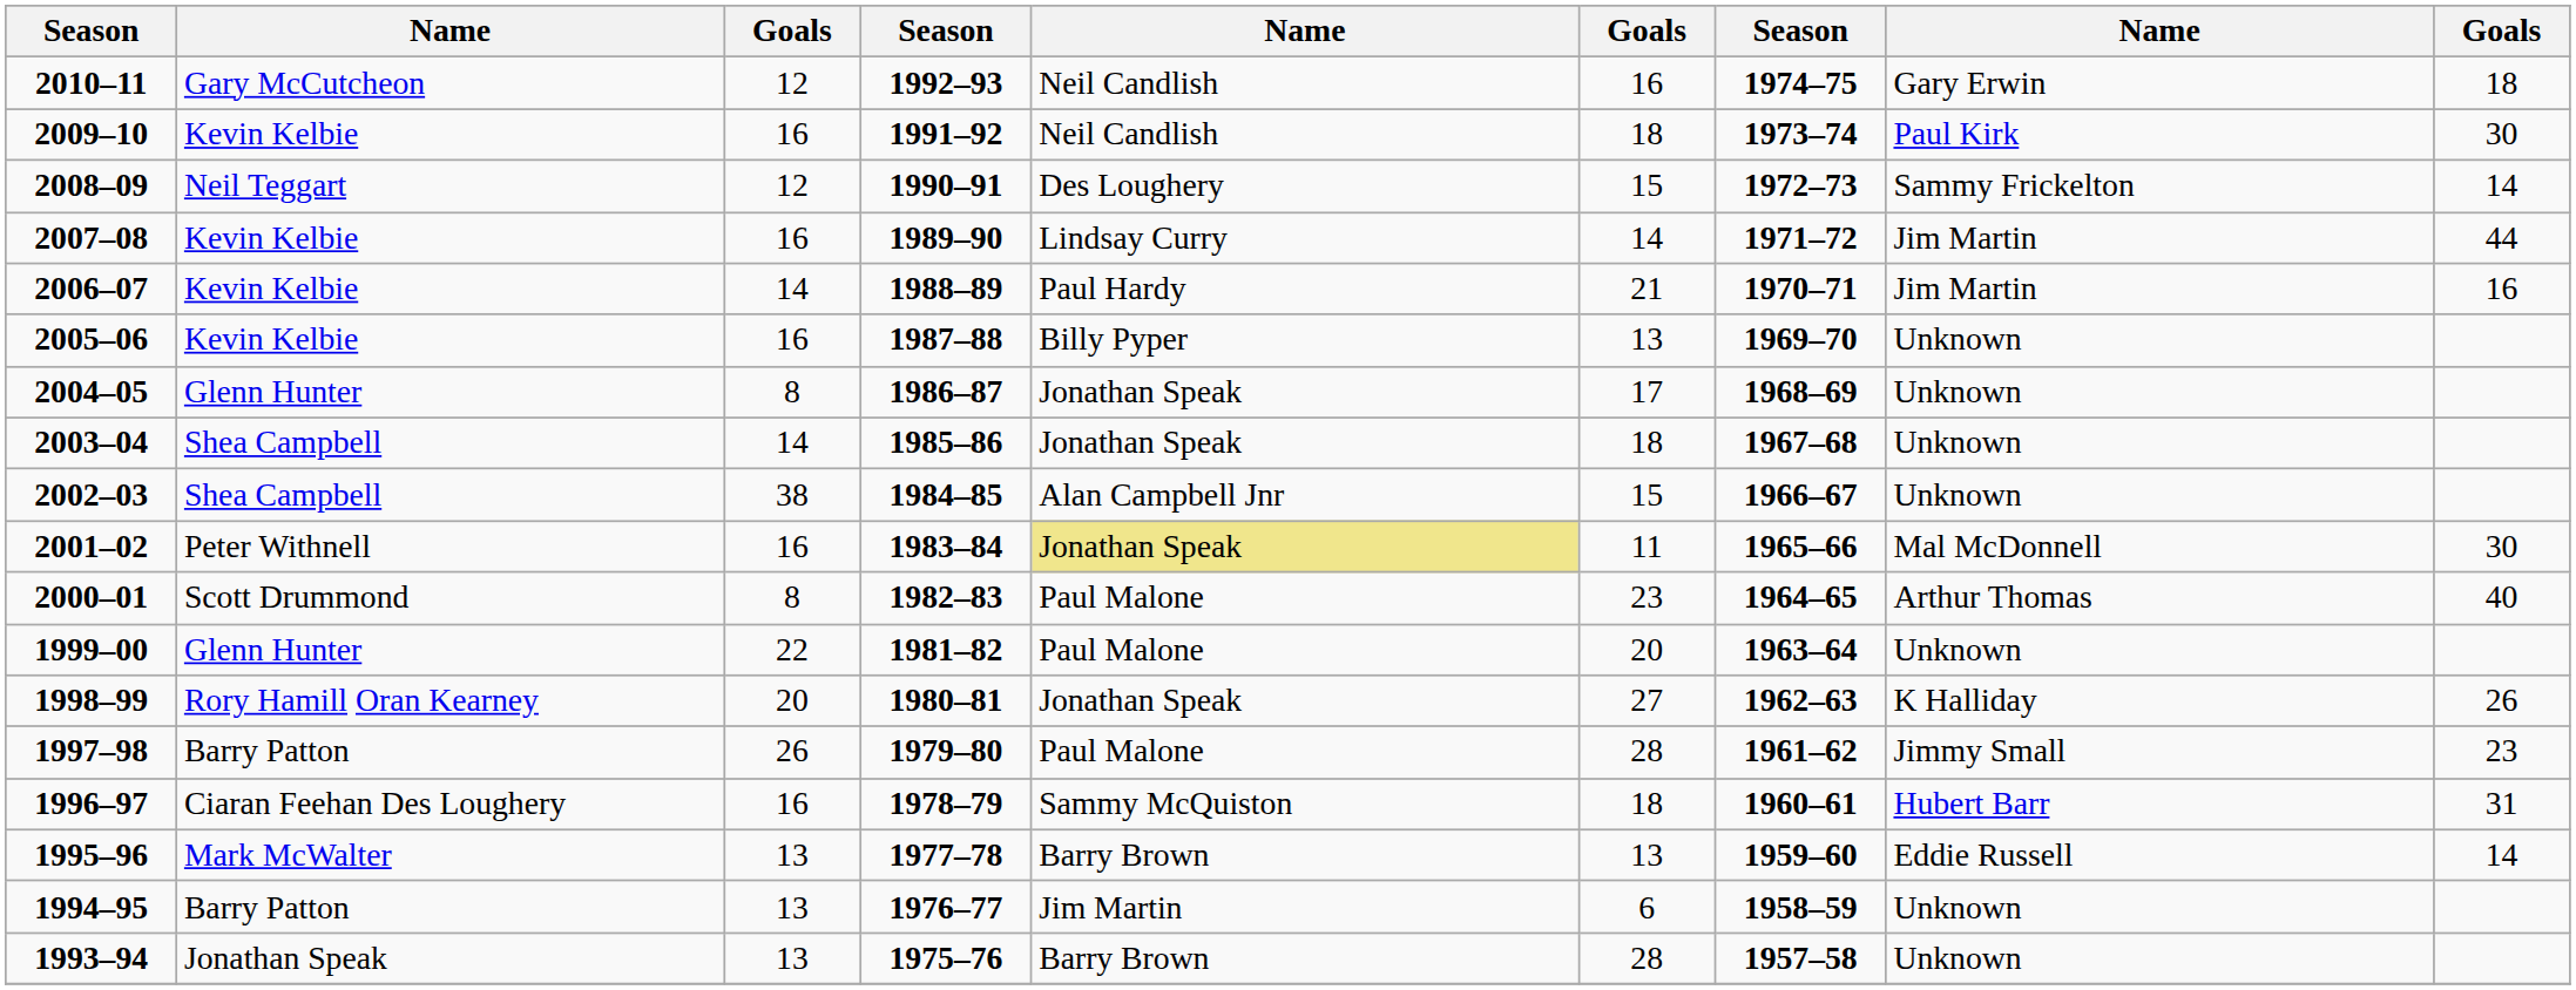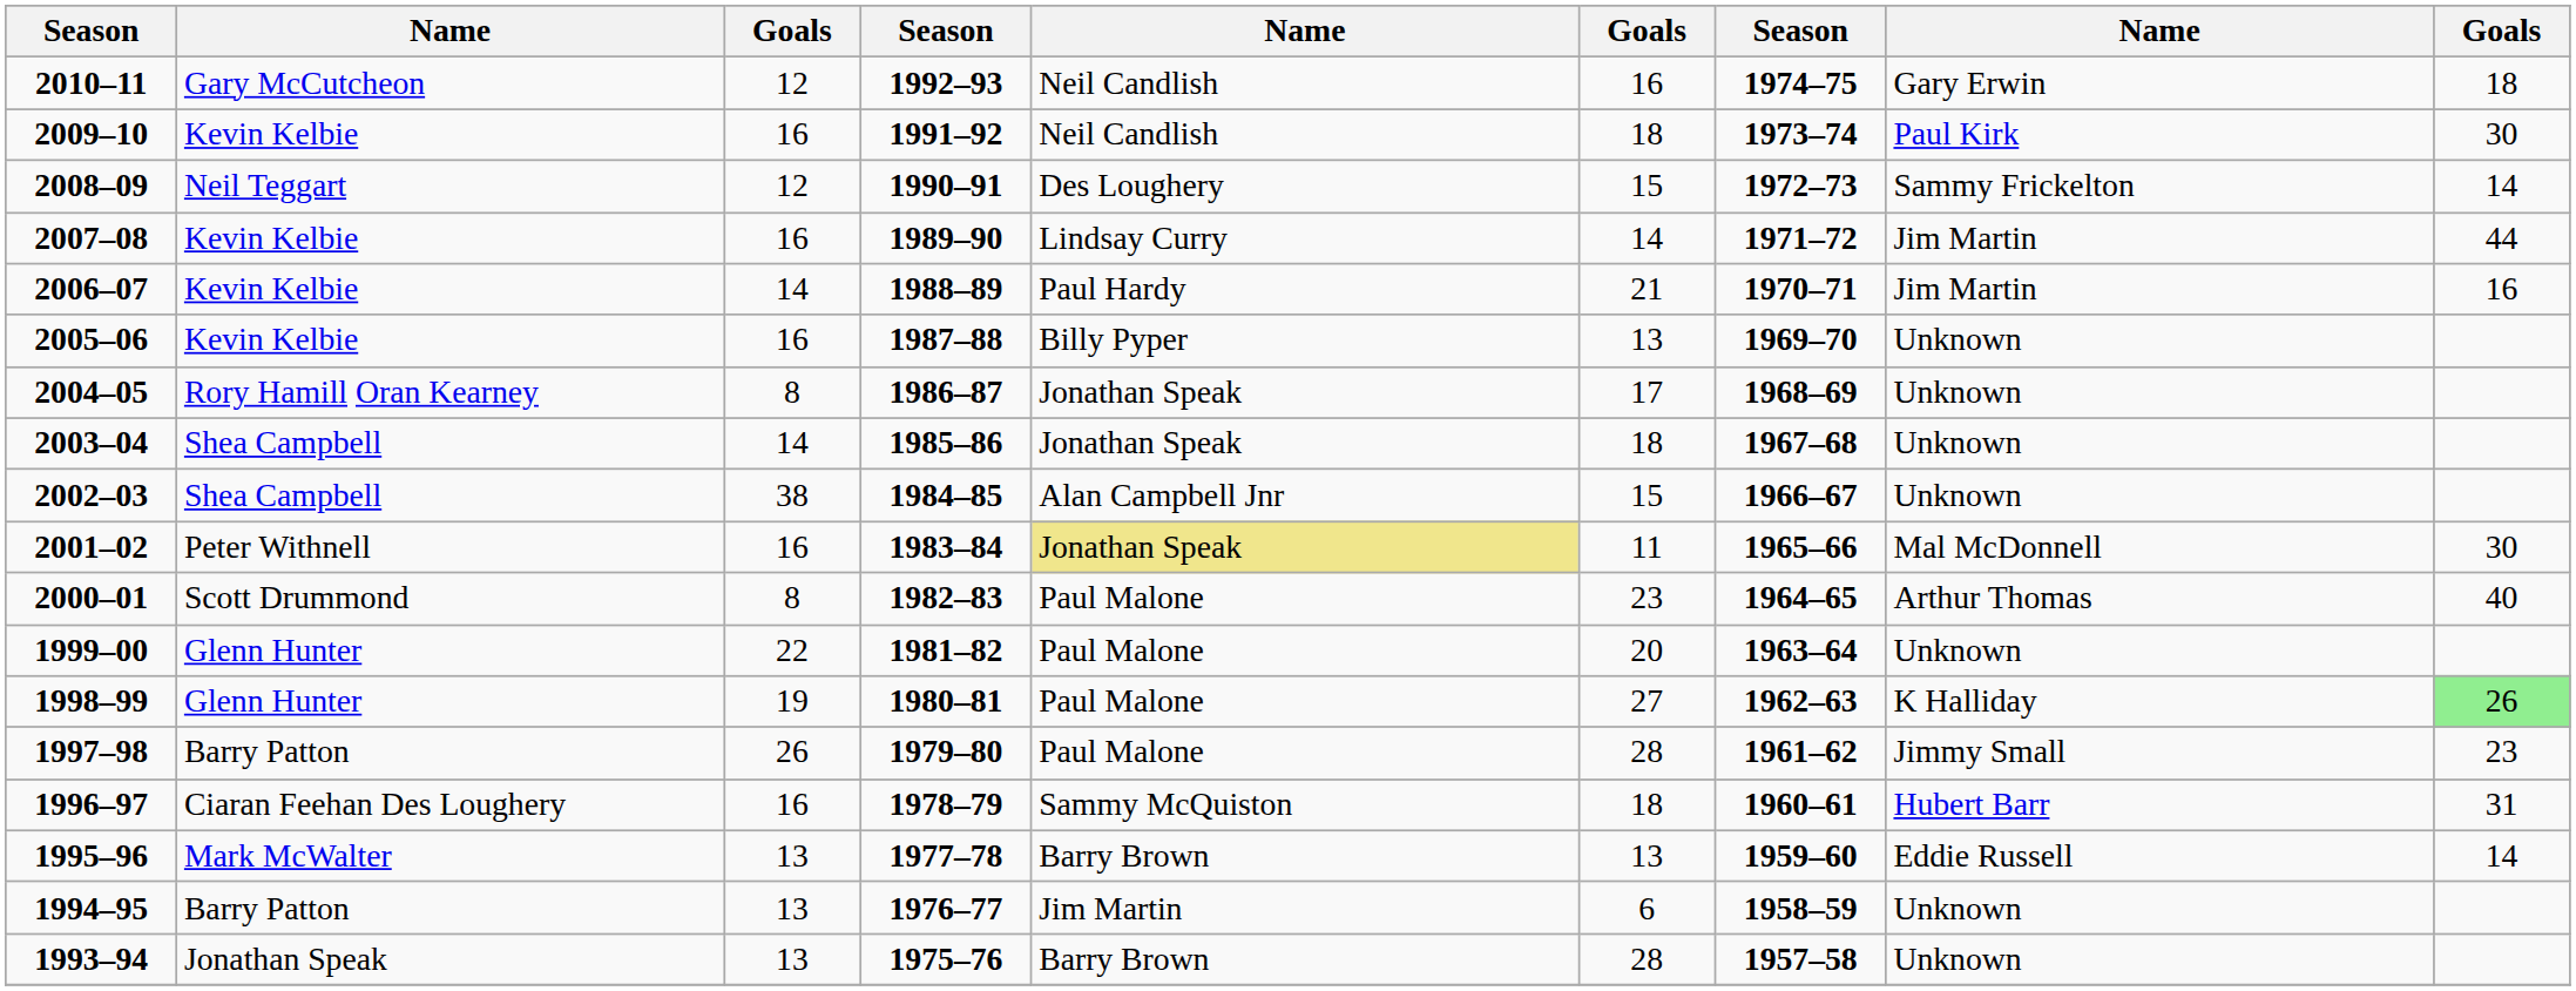 <table class="wikitable" width="100%" COLOR="grey">
 <tr>
 <th width="5%">Season</th>
 <th width="16%">Name</th>
 <th width="4%">Goals</th>
 <th width="5%">Season</th>
 <th width="16%">Name</th>
 <th width="4%">Goals</th>
 <th width="5%">Season</th>
 <th width="16%">Name</th>
 <th width="4%">Goals</th>
 </tr>
 <tr>
 <td align=center><strong>2010–11</strong></td>
 <td> <a href='#'>Gary McCutcheon</a></td>
 <td align=center>12</td>
 <td align=center><strong>1992–93</strong></td>
 <td> Neil Candlish</td>
 <td align=center>16</td>
 <td align=center><strong>1974–75</strong></td>
 <td> Gary Erwin</td>
 <td align=center>18</td>
 </tr>
 <tr>
 <td align=center><strong>2009–10</strong></td>
 <td> <a href='#'>Kevin Kelbie</a></td>
 <td align=center>16</td>
 <td align=center><strong>1991–92</strong></td>
 <td> Neil Candlish</td>
 <td align=center>18</td>
 <td align=center><strong>1973–74</strong></td>
 <td> <a href='#'>Paul Kirk</a></td>
 <td align=center>30</td>
 </tr>
 <tr>
 <td align=center><strong>2008–09</strong></td>
 <td> <a href='#'>Neil Teggart</a></td>
 <td align=center>12</td>
 <td align=center><strong>1990–91</strong></td>
 <td> Des Loughery</td>
 <td align=center>15</td>
 <td align=center><strong>1972–73</strong></td>
 <td> Sammy Frickelton</td>
 <td align=center>14</td>
 </tr>
 <tr>
 <td align=center><strong>2007–08</strong></td>
 <td> <a href='#'>Kevin Kelbie</a></td>
 <td align=center>16</td>
 <td align=center><strong>1989–90</strong></td>
 <td> Lindsay Curry</td>
 <td align=center>14</td>
 <td align=center><strong>1971–72</strong></td>
 <td> Jim Martin</td>
 <td align=center>44</td>
 </tr>
 <tr>
 <td align=center><strong>2006–07</strong></td>
 <td> <a href='#'>Kevin Kelbie</a></td>
 <td align=center>14</td>
 <td align=center><strong>1988–89</strong></td>
 <td> Paul Hardy</td>
 <td align=center>21</td>
 <td align=center><strong>1970–71</strong></td>
 <td> Jim Martin</td>
 <td align=center>16</td>
 </tr>
 <tr>
 <td align=center><strong>2005–06</strong></td>
 <td> <a href='#'>Kevin Kelbie</a></td>
 <td align=center>16</td>
 <td align=center><strong>1987–88</strong></td>
 <td> Billy Pyper</td>
 <td align=center>13</td>
 <td align=center><strong>1969–70</strong></td>
 <td>Unknown</td>
 <td align=center></td>
 </tr>
 <tr>
 <td align=center><strong>2004–05</strong></td>
-<td> <a href='#'>Glenn Hunter</a></td>
+<td> <a href='#'>Rory Hamill</a>  <a href='#'>Oran Kearney</a></td>
 <td align=center>8</td>
 <td align=center><strong>1986–87</strong></td>
 <td> Jonathan Speak</td>
 <td align=center>17</td>
 <td align=center><strong>1968–69</strong></td>
 <td>Unknown</td>
 <td align=center></td>
 </tr>
 <tr>
 <td align=center><strong>2003–04</strong></td>
 <td> <a href='#'>Shea Campbell</a></td>
 <td align=center>14</td>
 <td align=center><strong>1985–86</strong></td>
 <td> Jonathan Speak</td>
 <td align=center>18</td>
 <td align=center><strong>1967–68</strong></td>
 <td>Unknown</td>
 <td align=center></td>
 </tr>
 <tr>
 <td align=center><strong>2002–03</strong></td>
 <td> <a href='#'>Shea Campbell</a></td>
 <td align=center>38</td>
 <td align=center><strong>1984–85</strong></td>
 <td> Alan Campbell Jnr</td>
 <td align=center>15</td>
 <td align=center><strong>1966–67</strong></td>
 <td>Unknown</td>
 <td align=center></td>
 </tr>
 <tr>
 <td align=center><strong>2001–02</strong></td>
 <td> Peter Withnell</td>
 <td align=center>16</td>
 <td align=center><strong>1983–84</strong></td>
 <td style="background: khaki;"> Jonathan Speak</td>
 <td align=center>11</td>
 <td align=center><strong>1965–66</strong></td>
 <td> Mal McDonnell</td>
 <td align=center>30</td>
 </tr>
 <tr>
 <td align=center><strong>2000–01</strong></td>
 <td> Scott Drummond</td>
 <td align=center>8</td>
 <td align=center><strong>1982–83</strong></td>
 <td> Paul Malone</td>
 <td align=center>23</td>
 <td align=center><strong>1964–65</strong></td>
 <td> Arthur Thomas</td>
 <td align=center>40</td>
 </tr>
 <tr>
 <td align=center><strong>1999–00</strong></td>
 <td> <a href='#'>Glenn Hunter</a></td>
 <td align=center>22</td>
 <td align=center><strong>1981–82</strong></td>
 <td> Paul Malone</td>
 <td align=center>20</td>
 <td align=center><strong>1963–64</strong></td>
 <td>Unknown</td>
 <td align=center></td>
 </tr>
 <tr>
 <td align=center><strong>1998–99</strong></td>
-<td> <a href='#'>Rory Hamill</a>  <a href='#'>Oran Kearney</a></td>
-<td align=center>20</td>
+<td> <a href='#'>Glenn Hunter</a></td>
+<td align=center>19</td>
 <td align=center><strong>1980–81</strong></td>
-<td> Jonathan Speak</td>
+<td> Paul Malone</td>
 <td align=center>27</td>
 <td align=center><strong>1962–63</strong></td>
 <td> K Halliday</td>
-<td align=center>26</td>
+<td align=center style="background: lightgreen;">26</td>
 </tr>
 <tr>
 <td align=center><strong>1997–98</strong></td>
 <td> Barry Patton</td>
 <td align=center>26</td>
 <td align=center><strong>1979–80</strong></td>
 <td> Paul Malone</td>
 <td align=center>28</td>
 <td align=center><strong>1961–62</strong></td>
 <td> Jimmy Small</td>
 <td align=center>23</td>
 </tr>
 <tr>
 <td align=center><strong>1996–97</strong></td>
 <td> Ciaran Feehan  Des Loughery</td>
 <td align=center>16</td>
 <td align=center><strong>1978–79</strong></td>
 <td> Sammy McQuiston</td>
 <td align=center>18</td>
 <td align=center><strong>1960–61</strong></td>
 <td> <a href='#'>Hubert Barr</a></td>
 <td align=center>31</td>
 </tr>
 <tr>
 <td align=center><strong>1995–96</strong></td>
 <td> <a href='#'>Mark McWalter</a></td>
 <td align=center>13</td>
 <td align=center><strong>1977–78</strong></td>
 <td> Barry Brown</td>
 <td align=center>13</td>
 <td align=center><strong>1959–60</strong></td>
 <td> Eddie Russell</td>
 <td align=center>14</td>
 </tr>
 <tr>
 <td align=center><strong>1994–95</strong></td>
 <td> Barry Patton</td>
 <td align=center>13</td>
 <td align=center><strong>1976–77</strong></td>
 <td> Jim Martin</td>
 <td align=center>6</td>
 <td align=center><strong>1958–59</strong></td>
 <td>Unknown</td>
 <td align=center></td>
 </tr>
 <tr>
 <td align=center><strong>1993–94</strong></td>
 <td> Jonathan Speak</td>
 <td align=center>13</td>
 <td align=center><strong>1975–76</strong></td>
 <td> Barry Brown</td>
 <td align=center>28</td>
 <td align=center><strong>1957–58</strong></td>
 <td>Unknown</td>
 <td align=center></td>
 </tr>
 <tr>
 </tr>
 </table>
